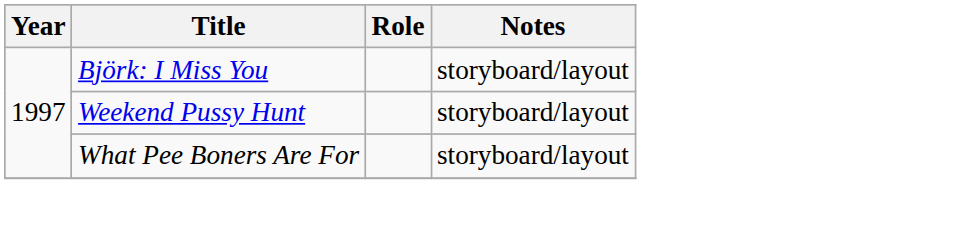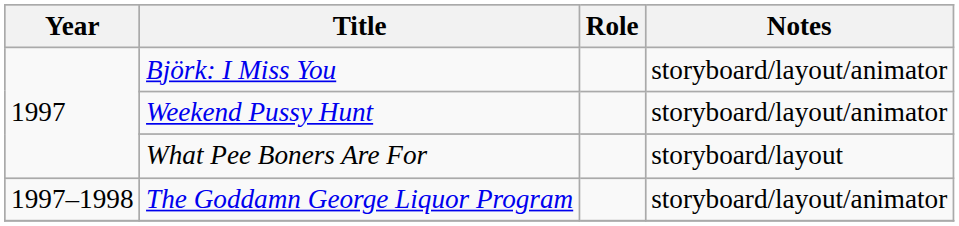 <table class="wikitable sortable">
 <tr>
 <th>Year</th>
 <th>Title</th>
 <th>Role</th>
 <th>Notes</th>
 </tr>
 <tr>
 <td rowspan="3">1997</td>
 <td><em><a href='#'>Björk: I Miss You</a></em></td>
 <td></td>
-<td>storyboard/layout</td>
+<td>storyboard/layout/animator</td>
 </tr>
 <tr>
 <td><em><a href='#'>Weekend Pussy Hunt</a></em></td>
 <td></td>
-<td>storyboard/layout</td>
+<td>storyboard/layout/animator</td>
 </tr>
 <tr>
 <td><em>What Pee Boners Are For</em></td>
 <td></td>
 <td>storyboard/layout</td>
 </tr>
 <tr>
+<td>1997–1998</td>
+<td><em><a href='#'>The Goddamn George Liquor Program</a></em></td>
+<td></td>
+<td>storyboard/layout/animator</td>
+</tr>
+<tr>
 </tr>
 </table>
